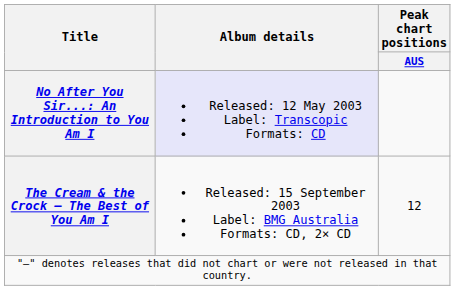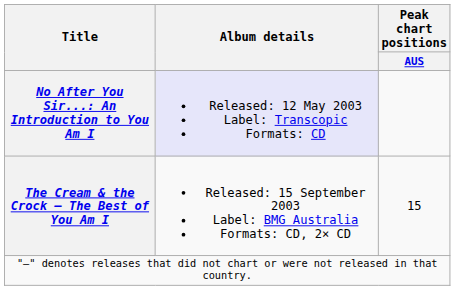 <table class="wikitable plainrowheaders" style="text-align:center;">
 <tr>
 <th scope="col" rowspan="2" style="width:12em;">Title</th>
 <th scope="col" rowspan="2" style="width:18em;">Album details</th>
 <th scope="col" colspan="1">Peak chart positions</th>
 </tr>
 <tr>
 <th scope="col" style="width:3em;font-size:90%;"><a href='#'>AUS</a><br></th>
 </tr>
 <tr>
 <th scope="row"><em><a href='#'>No After You Sir...: An Introduction to You Am I</a></em></th>
 <td style="background: lavender;"><br><ul><li>Released: 12 May 2003</li><li>Label: <a href='#'>Transcopic</a></li><li>Formats: <a href='#'>CD</a></li></ul></td>
 <td></td>
 </tr>
 <tr>
 <th scope="row"><em><a href='#'>The Cream & the Crock – The Best of You Am I</a></em></th>
 <td><br><ul><li>Released: 15 September 2003</li><li>Label: <a href='#'>BMG Australia</a></li><li>Formats: CD, 2× CD</li></ul></td>
-<td>12</td>
+<td>15</td>
 </tr>
 <tr>
 <td colspan="3" style="text-align:center; font-size:85%">"—" denotes releases that did not chart or were not released in that country.</td>
 </tr>
 </table>
